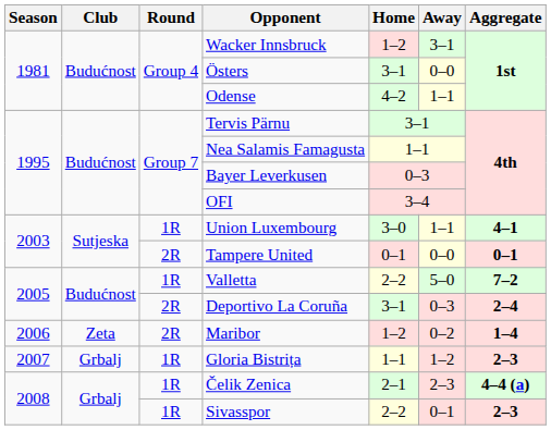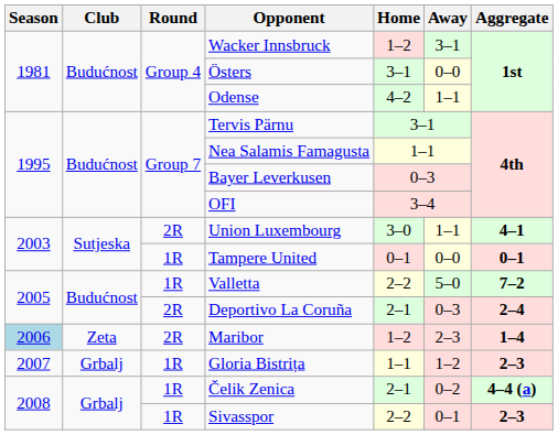 <table class="wikitable" style="text-align: center">
 <tr>
 <th>Season</th>
 <th>Club</th>
 <th>Round</th>
 <th>Opponent</th>
 <th>Home</th>
 <th>Away</th>
 <th>Aggregate</th>
 </tr>
 <tr>
 <td rowspan=3><a href='#'>1981</a></td>
 <td rowspan=3><a href='#'>Budućnost</a></td>
 <td rowspan=3><a href='#'>Group 4</a></td>
 <td align="left"> <a href='#'>Wacker Innsbruck</a></td>
 <td bgcolor="#ffdddd">1–2</td>
 <td bgcolor="#ddffdd">3–1</td>
 <td bgcolor="#ddffdd" rowspan=3><strong>1st</strong></td>
 </tr>
 <tr>
 <td align="left"> <a href='#'>Östers</a></td>
 <td bgcolor="#ddffdd">3–1</td>
 <td bgcolor="#ffffdd">0–0</td>
 </tr>
 <tr>
 <td align="left"> <a href='#'>Odense</a></td>
 <td bgcolor="#ddffdd">4–2</td>
 <td bgcolor="#ffffdd">1–1</td>
 </tr>
 <tr>
 <td rowspan=4><a href='#'>1995</a></td>
 <td rowspan=4><a href='#'>Budućnost</a></td>
 <td rowspan=4><a href='#'>Group 7</a></td>
 <td align="left"> <a href='#'>Tervis Pärnu</a></td>
 <td bgcolor="#ddffdd" colspan=2>3–1</td>
 <td bgcolor="#ffdddd" rowspan=4><strong>4th</strong></td>
 </tr>
 <tr>
 <td align="left"> <a href='#'>Nea Salamis Famagusta</a></td>
 <td bgcolor="#ffffdd" colspan=2>1–1</td>
 </tr>
 <tr>
 <td align="left"> <a href='#'>Bayer Leverkusen</a></td>
 <td bgcolor="#ffdddd" colspan=2>0–3</td>
 </tr>
 <tr>
 <td align="left"> <a href='#'>OFI</a></td>
 <td bgcolor="#ffdddd" colspan=2>3–4</td>
 </tr>
 <tr>
 <td rowspan=2><a href='#'>2003</a></td>
 <td rowspan=2><a href='#'>Sutjeska</a></td>
-<td><a href='#'>1R</a></td>
+<td><a href='#'>2R</a></td>
 <td align="left"> <a href='#'>Union Luxembourg</a></td>
 <td bgcolor="#ddffdd">3–0</td>
 <td bgcolor="#ffffdd">1–1</td>
 <td bgcolor="#ddffdd"><strong>4–1</strong></td>
 </tr>
 <tr>
-<td><a href='#'>2R</a></td>
+<td><a href='#'>1R</a></td>
 <td align="left"> <a href='#'>Tampere United</a></td>
 <td bgcolor="#ffdddd">0–1</td>
 <td bgcolor="#ffffdd">0–0</td>
 <td bgcolor="#ffdddd"><strong>0–1</strong></td>
 </tr>
 <tr>
 <td rowspan=2><a href='#'>2005</a></td>
 <td rowspan=2><a href='#'>Budućnost</a></td>
 <td><a href='#'>1R</a></td>
 <td align="left"> <a href='#'>Valletta</a></td>
 <td bgcolor="#ffffdd">2–2</td>
 <td bgcolor="#ddffdd">5–0</td>
 <td bgcolor="#ddffdd"><strong>7–2</strong></td>
 </tr>
 <tr>
 <td><a href='#'>2R</a></td>
 <td align="left"> <a href='#'>Deportivo La Coruña</a></td>
-<td bgcolor="#ddffdd">3–1</td>
+<td bgcolor="#ddffdd">2–1</td>
 <td bgcolor="#ffdddd">0–3</td>
 <td bgcolor="#ffdddd"><strong>2–4</strong></td>
 </tr>
 <tr>
-<td><a href='#'>2006</a></td>
+<td style="background: lightblue;"><a href='#'>2006</a></td>
 <td><a href='#'>Zeta</a></td>
 <td><a href='#'>2R</a></td>
 <td align="left"> <a href='#'>Maribor</a></td>
 <td bgcolor="#ffdddd">1–2</td>
-<td bgcolor="#ffdddd">0–2</td>
+<td bgcolor="#ffdddd">2–3</td>
 <td bgcolor="#ffdddd"><strong>1–4</strong></td>
 </tr>
 <tr>
 <td><a href='#'>2007</a></td>
 <td><a href='#'>Grbalj</a></td>
 <td><a href='#'>1R</a></td>
 <td align="left"> <a href='#'>Gloria Bistrița</a></td>
 <td bgcolor="#ffffdd">1–1</td>
 <td bgcolor="#ffdddd">1–2</td>
 <td bgcolor="#ffdddd"><strong>2–3</strong></td>
 </tr>
 <tr>
 <td rowspan=2><a href='#'>2008</a></td>
 <td rowspan=2><a href='#'>Grbalj</a></td>
 <td><a href='#'>1R</a></td>
 <td align="left"> <a href='#'>Čelik Zenica</a></td>
 <td bgcolor="#ddffdd">2–1</td>
-<td bgcolor="#ffdddd">2–3</td>
+<td bgcolor="#ffdddd">0–2</td>
 <td bgcolor="#ddffdd"><strong>4–4 (<a href='#'>a</a>)</strong></td>
 </tr>
 <tr>
 <td><a href='#'>1R</a></td>
 <td align="left"> <a href='#'>Sivasspor</a></td>
 <td bgcolor="#ffffdd">2–2</td>
 <td bgcolor="#ffdddd">0–1</td>
 <td bgcolor="#ffdddd"><strong>2–3</strong></td>
 </tr>
 </table>
